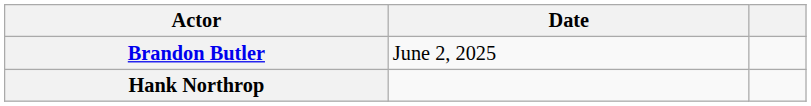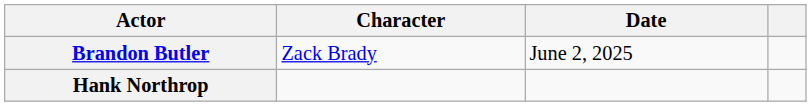 <table class="wikitable plainrowheaders unsortable" style=width:50%>
 <tr>
 <th scope="col" style="width:35em;">Actor</th>
+<th scope="col" style="width:30em;">Character</th>
 <th scope="col" style="width:35em;">Date</th>
 <th scope="col" style="width:5em;"></th>
 </tr>
 <tr>
 <th scope="row"><a href='#'>Brandon Butler</a></th>
+<td><a href='#'>Zack Brady</a></td>
 <td>June 2, 2025</td>
 <td style="text-align:center;"></td>
 </tr>
 <tr>
 <th scope="row">Hank Northrop</th>
 <td></td>
+<td></td>
 <td style="text-align:center;"></td>
 </tr>
 </table>
